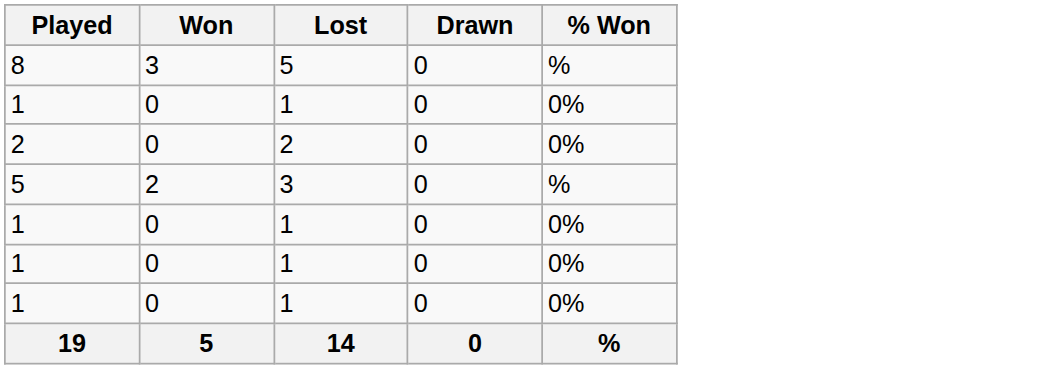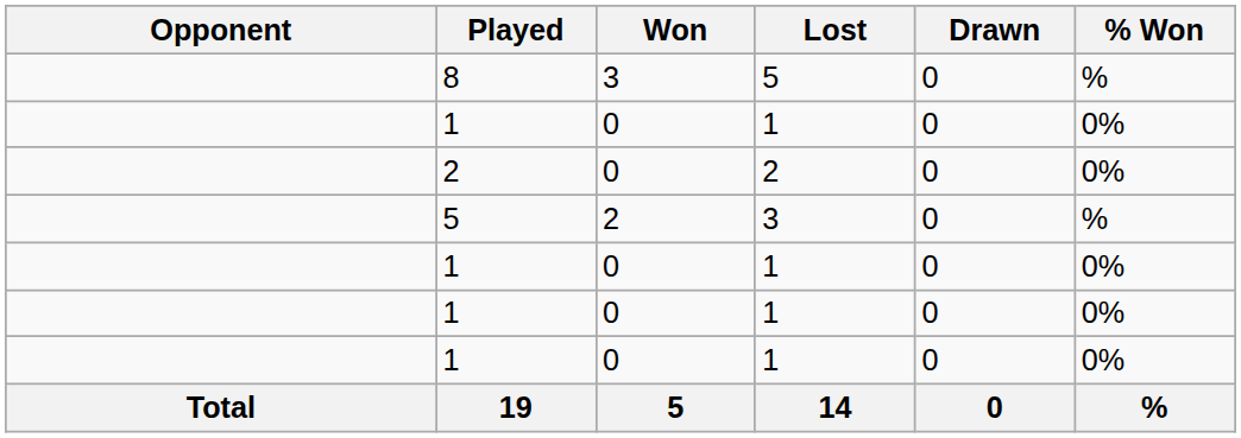 <table class="wikitable sortable" style="font-size:90%">
 <tr>
+<th width=200>Opponent</th>
 <th width=70>Played</th>
 <th width=70>Won</th>
 <th width=70>Lost</th>
 <th width=70>Drawn</th>
 <th width=70>% Won</th>
 </tr>
 <tr>
+<td align="left"></td>
 <td>8</td>
 <td>3</td>
 <td>5</td>
 <td>0</td>
 <td>%</td>
 </tr>
 <tr>
+<td align="left"></td>
 <td>1</td>
 <td>0</td>
 <td>1</td>
 <td>0</td>
 <td>0%</td>
 </tr>
 <tr>
+<td align="left"></td>
 <td>2</td>
 <td>0</td>
 <td>2</td>
 <td>0</td>
 <td>0%</td>
 </tr>
 <tr>
+<td align="left"></td>
 <td>5</td>
 <td>2</td>
 <td>3</td>
 <td>0</td>
 <td>%</td>
 </tr>
 <tr>
+<td align="left"></td>
 <td>1</td>
 <td>0</td>
 <td>1</td>
 <td>0</td>
 <td>0%</td>
 </tr>
 <tr>
+<td align="left"></td>
 <td>1</td>
 <td>0</td>
 <td>1</td>
 <td>0</td>
 <td>0%</td>
 </tr>
 <tr>
+<td align="left"></td>
 <td>1</td>
 <td>0</td>
 <td>1</td>
 <td>0</td>
 <td>0%</td>
 </tr>
 <tr class="sortbottom">
+<th>Total</th>
 <th>19</th>
 <th>5</th>
 <th>14</th>
 <th>0</th>
 <th>%</th>
 </tr>
 </table>
